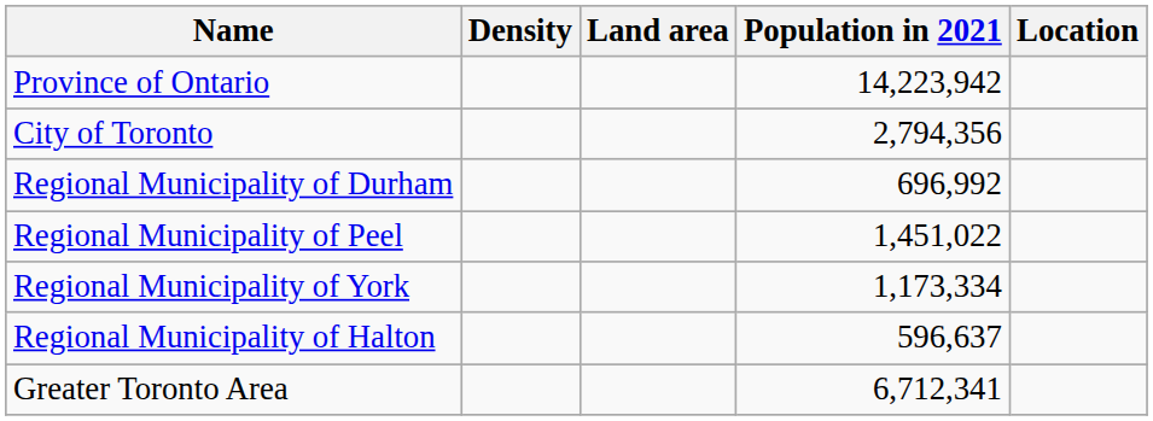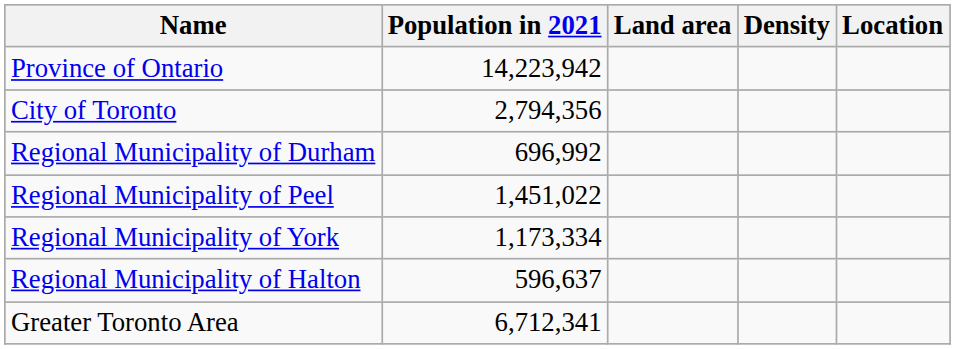 <table class="wikitable" style="text-align:left;">
 <tr>
 <th>Name</th>
+<th>Population in <a href='#'>2021</a></th>
+<th>Land area</th>
 <th>Density</th>
-<th>Land area</th>
-<th>Population in <a href='#'>2021</a></th>
 <th>Location</th>
 </tr>
 <tr>
 <td><a href='#'>Province of Ontario</a></td>
+<td align="right">14,223,942</td>
+<td align="right"></td>
 <td></td>
-<td align="right"></td>
-<td align="right">14,223,942</td>
 <td></td>
 </tr>
 <tr>
 <td><a href='#'>City of Toronto</a></td>
+<td align="right">2,794,356</td>
+<td align="right"></td>
 <td></td>
-<td align="right"></td>
-<td align="right">2,794,356</td>
 <td></td>
 </tr>
 <tr>
 <td><a href='#'>Regional Municipality of Durham</a></td>
+<td align="right">696,992</td>
+<td align="right"></td>
 <td></td>
-<td align="right"></td>
-<td align="right">696,992</td>
 <td></td>
 </tr>
 <tr>
 <td><a href='#'>Regional Municipality of Peel</a></td>
+<td align="right">1,451,022</td>
+<td align="right"></td>
 <td></td>
-<td align="right"></td>
-<td align="right">1,451,022</td>
 <td></td>
 </tr>
 <tr>
 <td><a href='#'>Regional Municipality of York</a></td>
+<td align="right">1,173,334</td>
+<td align="right"></td>
 <td></td>
-<td align="right"></td>
-<td align="right">1,173,334</td>
 <td></td>
 </tr>
 <tr>
 <td><a href='#'>Regional Municipality of Halton</a></td>
+<td align="right">596,637</td>
+<td align="right"></td>
 <td></td>
-<td align="right"></td>
-<td align="right">596,637</td>
 <td></td>
 </tr>
 <tr>
 <td>Greater Toronto Area</td>
+<td align="right">6,712,341</td>
+<td align="right"></td>
 <td></td>
-<td align="right"></td>
-<td align="right">6,712,341</td>
 <td></td>
 </tr>
 </table>
